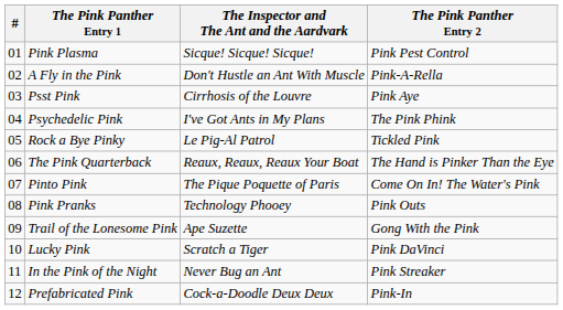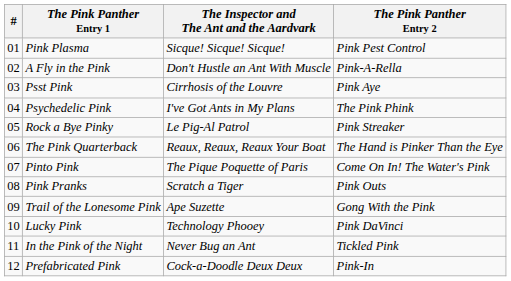 <table class="wikitable">
 <tr>
 <th>#</th>
 <th><em>The Pink Panther</em><br><small>Entry 1</small></th>
 <th><em>The Inspector and</em><br><em>The Ant and the Aardvark</em></th>
 <th><em>The Pink Panther</em><br><small>Entry 2</small></th>
 </tr>
 <tr>
 <td>01</td>
 <td><em>Pink Plasma</em></td>
 <td><em>Sicque! Sicque! Sicque! </em></td>
 <td><em>Pink Pest Control</em></td>
 </tr>
 <tr>
 <td>02</td>
 <td><em>A Fly in the Pink</em></td>
 <td><em>Don't Hustle an Ant With Muscle</em></td>
 <td><em>Pink-A-Rella</em></td>
 </tr>
 <tr>
 <td>03</td>
 <td><em>Psst Pink</em></td>
 <td><em>Cirrhosis of the Louvre</em></td>
 <td><em>Pink Aye</em></td>
 </tr>
 <tr>
 <td>04</td>
 <td><em>Psychedelic Pink</em></td>
 <td><em>I've Got Ants in My Plans</em></td>
 <td><em>The Pink Phink</em></td>
 </tr>
 <tr>
 <td>05</td>
 <td><em>Rock a Bye Pinky</em></td>
 <td><em>Le Pig-Al Patrol</em></td>
-<td><em>Tickled Pink</em></td>
+<td><em>Pink Streaker</em></td>
 </tr>
 <tr>
 <td>06</td>
 <td><em>The Pink Quarterback</em></td>
 <td><em>Reaux, Reaux, Reaux Your Boat</em></td>
 <td><em>The Hand is Pinker Than the Eye</em></td>
 </tr>
 <tr>
 <td>07</td>
 <td><em>Pinto Pink</em></td>
 <td><em>The Pique Poquette of Paris</em></td>
 <td><em>Come On In! The Water's Pink</em></td>
 </tr>
 <tr>
 <td>08</td>
 <td><em>Pink Pranks</em></td>
-<td><em>Technology Phooey</em></td>
+<td><em>Scratch a Tiger</em></td>
 <td><em>Pink Outs</em></td>
 </tr>
 <tr>
 <td>09</td>
 <td><em>Trail of the Lonesome Pink</em></td>
 <td><em>Ape Suzette</em></td>
 <td><em>Gong With the Pink</em></td>
 </tr>
 <tr>
 <td>10</td>
 <td><em>Lucky Pink</em></td>
-<td><em>Scratch a Tiger</em></td>
+<td><em>Technology Phooey</em></td>
 <td><em>Pink DaVinci</em></td>
 </tr>
 <tr>
 <td>11</td>
 <td><em>In the Pink of the Night</em></td>
 <td><em>Never Bug an Ant</em></td>
-<td><em>Pink Streaker</em></td>
+<td><em>Tickled Pink</em></td>
 </tr>
 <tr>
 <td>12</td>
 <td><em>Prefabricated Pink</em></td>
 <td><em>Cock-a-Doodle Deux Deux</em></td>
 <td><em>Pink-In</em></td>
 </tr>
 </table>
